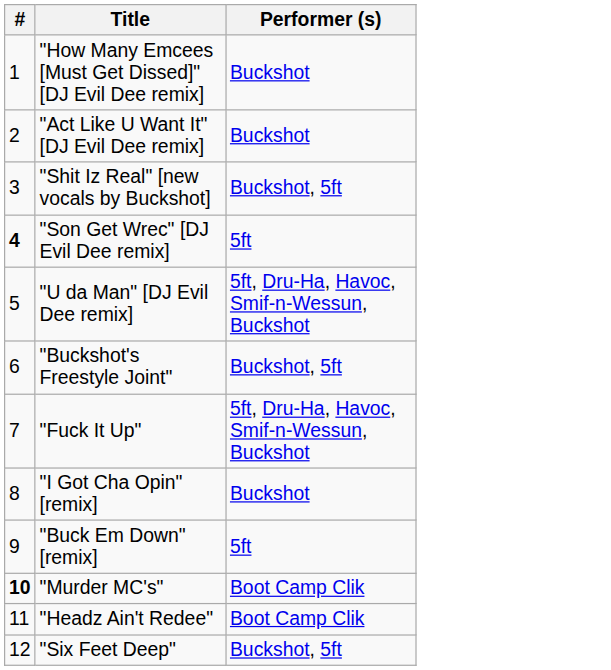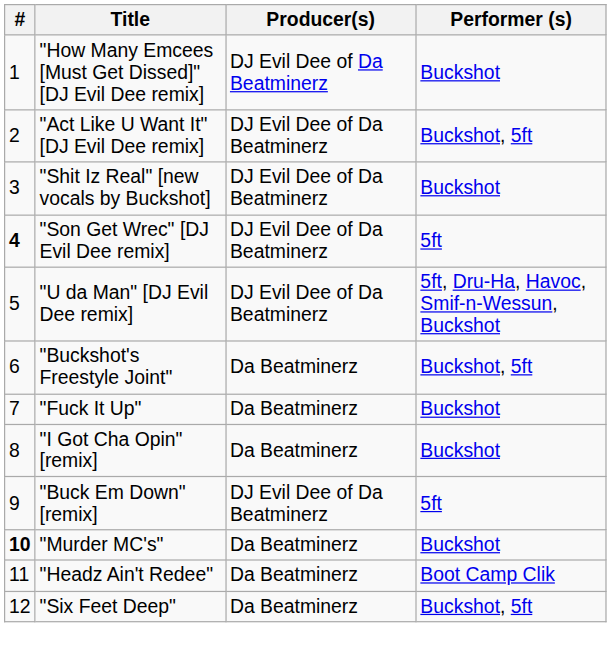 <table class="wikitable">
 <tr>
 <th align="center" width="10">#</th>
 <th align="center" width="150">Title</th>
+<th align="center" width="150">Producer(s)</th>
 <th align="center" width="150">Performer (s)</th>
 </tr>
 <tr>
 <td>1</td>
 <td>"How Many Emcees [Must Get Dissed]" [DJ Evil Dee remix]</td>
+<td>DJ Evil Dee of <a href='#'>Da Beatminerz</a></td>
 <td><a href='#'>Buckshot</a></td>
 </tr>
 <tr>
 <td>2</td>
 <td>"Act Like U Want It" [DJ Evil Dee remix]</td>
-<td><a href='#'>Buckshot</a></td>
+<td>DJ Evil Dee of Da Beatminerz</td>
+<td><a href='#'>Buckshot</a>, <a href='#'>5ft</a></td>
 </tr>
 <tr>
 <td>3</td>
 <td>"Shit Iz Real" [new vocals by Buckshot]</td>
-<td><a href='#'>Buckshot</a>, <a href='#'>5ft</a></td>
+<td>DJ Evil Dee of Da Beatminerz</td>
+<td><a href='#'>Buckshot</a></td>
 </tr>
 <tr>
 <td><strong>4</strong></td>
 <td>"Son Get Wrec" [DJ Evil Dee remix]</td>
+<td>DJ Evil Dee of Da Beatminerz</td>
 <td><a href='#'>5ft</a></td>
 </tr>
 <tr>
 <td>5</td>
 <td>"U da Man" [DJ Evil Dee remix]</td>
+<td>DJ Evil Dee of Da Beatminerz</td>
 <td><a href='#'>5ft</a>, <a href='#'>Dru-Ha</a>, <a href='#'>Havoc</a>, <a href='#'>Smif-n-Wessun</a>, <a href='#'>Buckshot</a></td>
 </tr>
 <tr>
 <td>6</td>
 <td>"Buckshot's Freestyle Joint"</td>
+<td>Da Beatminerz</td>
 <td><a href='#'>Buckshot</a>, <a href='#'>5ft</a></td>
 </tr>
 <tr>
 <td>7</td>
 <td>"Fuck It Up"</td>
-<td><a href='#'>5ft</a>, <a href='#'>Dru-Ha</a>, <a href='#'>Havoc</a>, <a href='#'>Smif-n-Wessun</a>, <a href='#'>Buckshot</a></td>
+<td>Da Beatminerz</td>
+<td><a href='#'>Buckshot</a></td>
 </tr>
 <tr>
 <td>8</td>
 <td>"I Got Cha Opin" [remix]</td>
+<td>Da Beatminerz</td>
 <td><a href='#'>Buckshot</a></td>
 </tr>
 <tr>
 <td>9</td>
 <td>"Buck Em Down" [remix]</td>
+<td>DJ Evil Dee of Da Beatminerz</td>
 <td><a href='#'>5ft</a></td>
 </tr>
 <tr>
 <td><strong>10</strong></td>
 <td>"Murder MC's"</td>
-<td><a href='#'>Boot Camp Clik</a></td>
+<td>Da Beatminerz</td>
+<td><a href='#'>Buckshot</a></td>
 </tr>
 <tr>
 <td>11</td>
 <td>"Headz Ain't Redee"</td>
+<td>Da Beatminerz</td>
 <td><a href='#'>Boot Camp Clik</a></td>
 </tr>
 <tr>
 <td>12</td>
 <td>"Six Feet Deep"</td>
+<td>Da Beatminerz</td>
 <td><a href='#'>Buckshot</a>, <a href='#'>5ft</a></td>
 </tr>
 </table>
